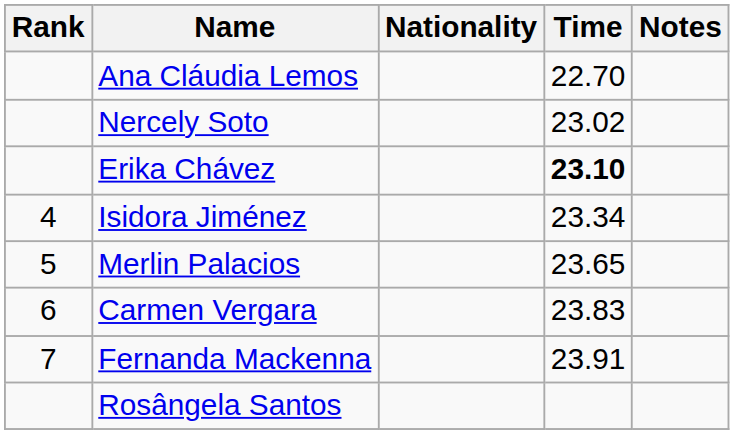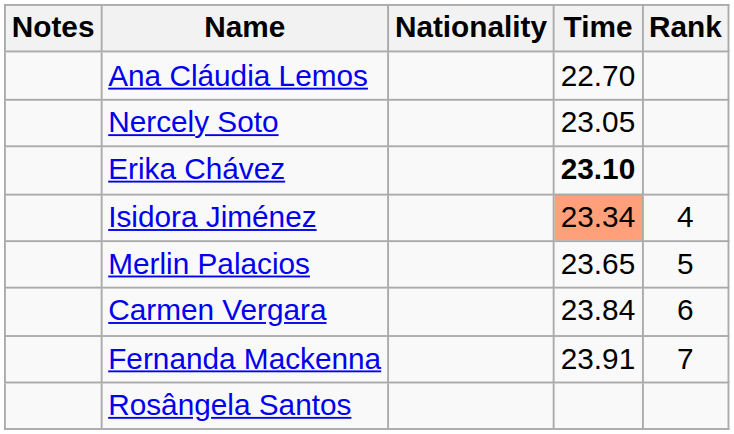 <table class="wikitable sortable" style="text-align:center">
 <tr>
-<th>Rank</th>
+<th>Notes</th>
 <th>Name</th>
 <th>Nationality</th>
 <th>Time</th>
-<th>Notes</th>
+<th>Rank</th>
 </tr>
 <tr>
 <td></td>
 <td align=left><a href='#'>Ana Cláudia Lemos</a></td>
 <td align=left></td>
 <td>22.70</td>
 <td></td>
 </tr>
 <tr>
 <td></td>
 <td align=left><a href='#'>Nercely Soto</a></td>
 <td align=left></td>
-<td>23.02</td>
+<td>23.05</td>
 <td></td>
 </tr>
 <tr>
 <td></td>
 <td align=left><a href='#'>Erika Chávez</a></td>
 <td align=left></td>
 <td><strong>23.10</strong></td>
 <td></td>
 </tr>
 <tr>
-<td>4</td>
+<td></td>
 <td align=left><a href='#'>Isidora Jiménez</a></td>
 <td align=left></td>
-<td>23.34</td>
-<td></td>
+<td style="background: lightsalmon;">23.34</td>
+<td>4</td>
 </tr>
 <tr>
-<td>5</td>
+<td></td>
 <td align=left><a href='#'>Merlin Palacios</a></td>
 <td align=left></td>
 <td>23.65</td>
-<td></td>
+<td>5</td>
 </tr>
 <tr>
-<td>6</td>
+<td></td>
 <td align=left><a href='#'>Carmen Vergara</a></td>
 <td align=left></td>
-<td>23.83</td>
-<td></td>
+<td>23.84</td>
+<td>6</td>
 </tr>
 <tr>
-<td>7</td>
+<td></td>
 <td align=left><a href='#'>Fernanda Mackenna</a></td>
 <td align=left></td>
 <td>23.91</td>
-<td></td>
+<td>7</td>
 </tr>
 <tr>
 <td></td>
 <td align=left><a href='#'>Rosângela Santos</a></td>
 <td align=left></td>
 <td></td>
 <td></td>
 </tr>
 </table>
